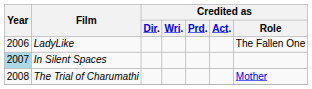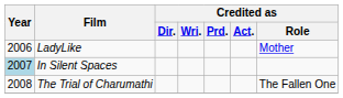 <table class="wikitable">
 <tr>
 <th width="33" rowspan="2">Year</th>
 <th rowspan="2">Film</th>
 <th colspan="5">Credited as</th>
 </tr>
 <tr>
 <th><a href='#'>Dir</a>.</th>
 <th><a href='#'>Wri</a>.</th>
 <th><a href='#'>Prd</a>.</th>
 <th><a href='#'>Act</a>.</th>
 <th>Role</th>
 </tr>
 <tr>
 <td align="center">2006</td>
 <td><em>LadyLike</em></td>
 <td align="center"></td>
 <td align="center"></td>
 <td align="center"></td>
 <td align="center"></td>
-<td>The Fallen One</td>
+<td><a href='#'>Mother</a></td>
 </tr>
 <tr>
 <td align="center" style="background: lightblue;">2007</td>
 <td><em>In Silent Spaces</em></td>
 <td align="center"></td>
 <td align="center"></td>
 <td align="center"></td>
 <td></td>
 <td></td>
 </tr>
 <tr>
 <td align="center">2008</td>
 <td><em>The Trial of Charumathi</em></td>
 <td align="center"></td>
 <td align="center"></td>
 <td align="center"></td>
 <td align="center"></td>
-<td><a href='#'>Mother</a></td>
+<td>The Fallen One</td>
 </tr>
 <tr>
 </tr>
 </table>
